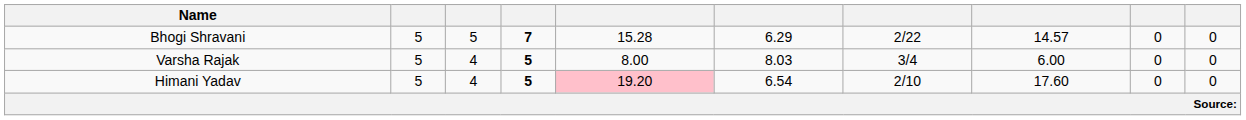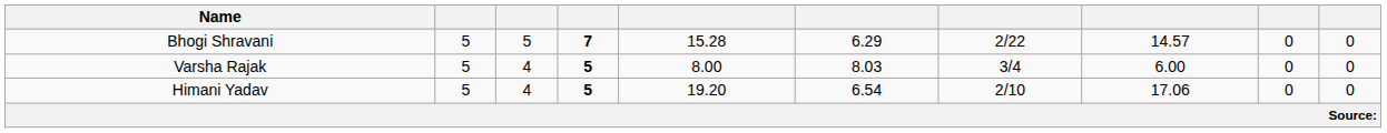 <table class="wikitable sortable"  style="font-size:85%; width:95%;">
 <tr style="text-align:center;">
 <th style="color: black;">Name</th>
 <th style="color: black;"></th>
 <th style="color: black;"></th>
 <th style="color: black;"></th>
 <th style="color: black;"></th>
 <th style="color: black;"></th>
 <th style="color: black;"></th>
 <th style="color: black;"></th>
 <th style="color: black;"></th>
 <th style="color: black;"></th>
 </tr>
 <tr style="text-align:center;">
 <td>Bhogi Shravani</td>
 <td>5</td>
 <td>5</td>
 <td><strong>7</strong></td>
 <td>15.28</td>
 <td>6.29</td>
 <td>2/22</td>
 <td>14.57</td>
 <td>0</td>
 <td>0</td>
 </tr>
 <tr style="text-align:center;">
 <td>Varsha Rajak</td>
 <td>5</td>
 <td>4</td>
 <td><strong>5</strong></td>
 <td>8.00</td>
 <td>8.03</td>
 <td>3/4</td>
 <td>6.00</td>
 <td>0</td>
 <td>0</td>
 </tr>
 <tr style="text-align:center;">
 <td>Himani Yadav</td>
 <td>5</td>
 <td>4</td>
 <td><strong>5</strong></td>
-<td style="background: pink;">19.20</td>
+<td>19.20</td>
 <td>6.54</td>
 <td>2/10</td>
-<td>17.60</td>
+<td>17.06</td>
 <td>0</td>
 <td>0</td>
 </tr>
 <tr>
 <th colspan="10" style="text-align:right;"><small><strong>Source:</strong> </small></th>
 </tr>
 </table>
